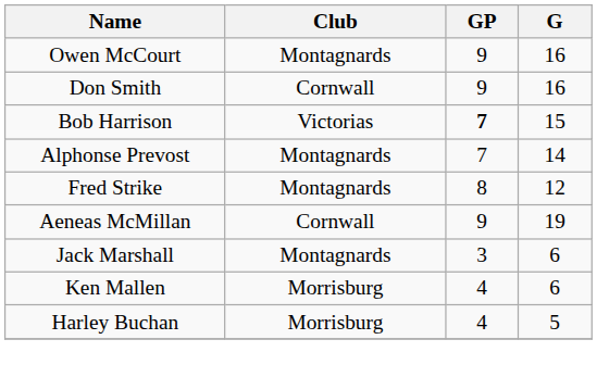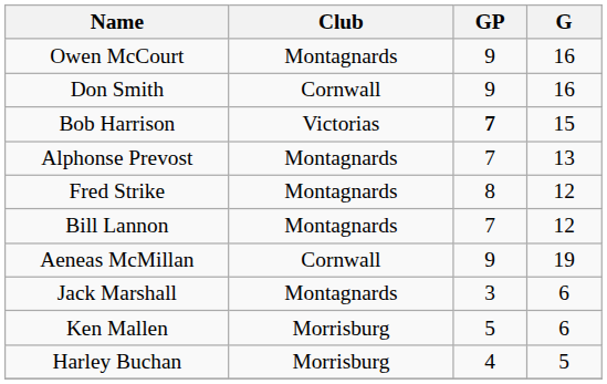 <table class="wikitable" style="text-align:center;">
 <tr>
 <th style="width:10em">Name</th>
 <th style="width:10em">Club</th>
 <th style="width:3em">GP</th>
 <th style="width:3em">G</th>
 </tr>
 <tr>
 <td>Owen McCourt</td>
 <td>Montagnards</td>
 <td>9</td>
 <td>16</td>
 </tr>
 <tr>
 <td>Don Smith</td>
 <td>Cornwall</td>
 <td>9</td>
 <td>16</td>
 </tr>
 <tr>
 <td>Bob Harrison</td>
 <td>Victorias</td>
 <td><strong>7</strong></td>
 <td>15</td>
 </tr>
 <tr>
 <td>Alphonse Prevost</td>
 <td>Montagnards</td>
 <td>7</td>
-<td>14</td>
+<td>13</td>
 </tr>
 <tr>
 <td>Fred Strike</td>
 <td>Montagnards</td>
 <td>8</td>
+<td>12</td>
+</tr>
+<tr>
+<td>Bill Lannon</td>
+<td>Montagnards</td>
+<td>7</td>
 <td>12</td>
 </tr>
 <tr>
 <td>Aeneas McMillan</td>
 <td>Cornwall</td>
 <td>9</td>
 <td>19</td>
 </tr>
 <tr>
 <td>Jack Marshall</td>
 <td>Montagnards</td>
 <td>3</td>
 <td>6</td>
 </tr>
 <tr>
 <td>Ken Mallen</td>
 <td>Morrisburg</td>
-<td>4</td>
+<td>5</td>
 <td>6</td>
 </tr>
 <tr>
 <td>Harley Buchan</td>
 <td>Morrisburg</td>
 <td>4</td>
 <td>5</td>
 </tr>
 <tr>
 </tr>
 </table>
